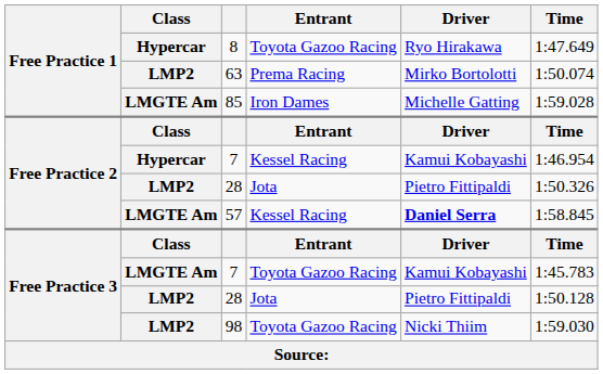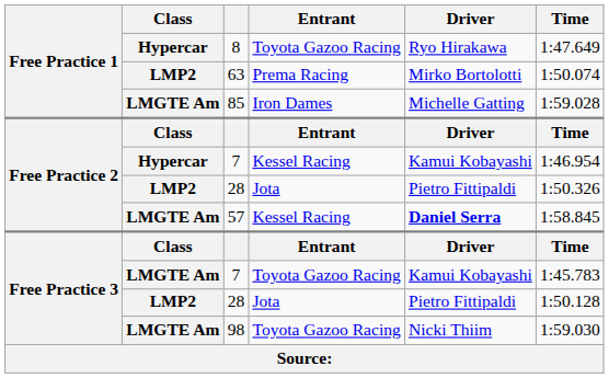 <table class="wikitable" style="font-size:90%;">
 <tr>
 <th rowspan="4">Free Practice 1</th>
 <th>Class</th>
 <th></th>
 <th>Entrant</th>
 <th>Driver</th>
 <th>Time</th>
 </tr>
 <tr>
 <th>Hypercar</th>
 <td style="text-align:center;">8</td>
 <td> <a href='#'>Toyota Gazoo Racing</a></td>
 <td> <a href='#'>Ryo Hirakawa</a></td>
 <td>1:47.649</td>
 </tr>
 <tr>
 <th>LMP2</th>
 <td style="text-align:center;">63</td>
 <td> <a href='#'>Prema Racing</a></td>
 <td> <a href='#'>Mirko Bortolotti</a></td>
 <td>1:50.074</td>
 </tr>
 <tr>
 <th>LMGTE Am</th>
 <td style="text-align:center;">85</td>
 <td> <a href='#'>Iron Dames</a></td>
 <td> <a href='#'>Michelle Gatting</a></td>
 <td>1:59.028</td>
 </tr>
 <tr style="border-top:2px solid #808080">
 <th rowspan="4">Free Practice 2</th>
 <th>Class</th>
 <th></th>
 <th>Entrant</th>
 <th>Driver</th>
 <th>Time</th>
 </tr>
 <tr>
 <th>Hypercar</th>
 <td style="text-align:center;">7</td>
 <td> <a href='#'>Kessel Racing</a></td>
 <td> <a href='#'>Kamui Kobayashi</a></td>
 <td>1:46.954</td>
 </tr>
 <tr>
 <th>LMP2</th>
 <td style="text-align:center;">28</td>
 <td> <a href='#'>Jota</a></td>
 <td> <a href='#'>Pietro Fittipaldi</a></td>
 <td>1:50.326</td>
 </tr>
 <tr>
 <th>LMGTE Am</th>
 <td style="text-align:center;">57</td>
 <td> <a href='#'>Kessel Racing</a></td>
 <td><strong> <a href='#'>Daniel Serra</a></strong></td>
 <td>1:58.845</td>
 </tr>
 <tr style="border-top:2px solid #808080">
 <th rowspan="4">Free Practice 3</th>
 <th>Class</th>
 <th></th>
 <th>Entrant</th>
 <th>Driver</th>
 <th>Time</th>
 </tr>
 <tr>
 <th>LMGTE Am</th>
 <td style="text-align:center;">7</td>
 <td> <a href='#'>Toyota Gazoo Racing</a></td>
 <td> <a href='#'>Kamui Kobayashi</a></td>
 <td>1:45.783</td>
 </tr>
 <tr>
 <th>LMP2</th>
 <td style="text-align:center;">28</td>
 <td> <a href='#'>Jota</a></td>
 <td> <a href='#'>Pietro Fittipaldi</a></td>
 <td>1:50.128</td>
 </tr>
 <tr>
-<th>LMP2</th>
+<th>LMGTE Am</th>
 <td style="text-align:center;">98</td>
 <td> <a href='#'>Toyota Gazoo Racing</a></td>
 <td> <a href='#'>Nicki Thiim</a></td>
 <td>1:59.030</td>
 </tr>
 <tr>
 <th colspan="6">Source:</th>
 </tr>
 </table>
